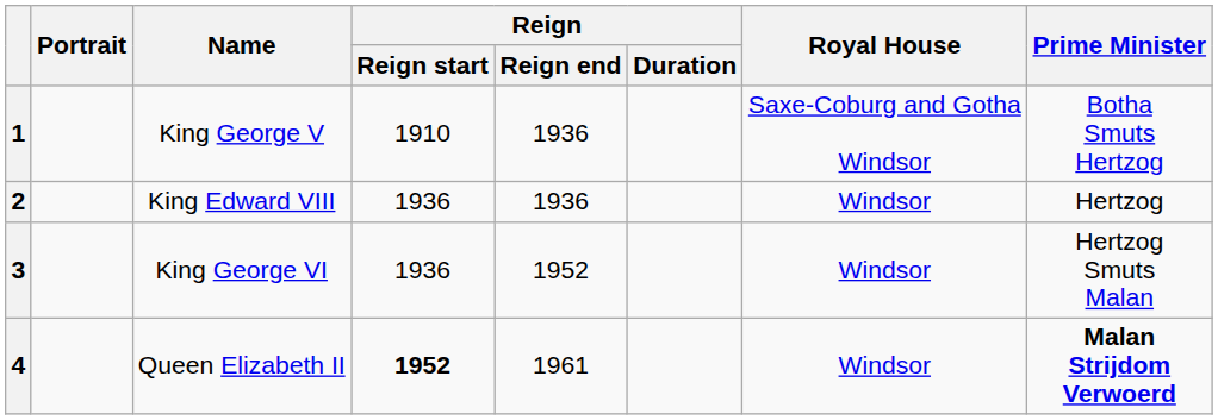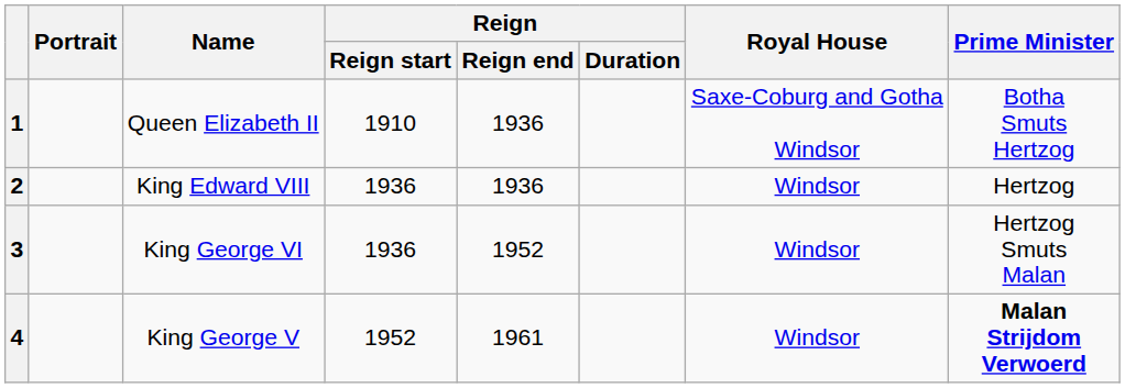 <table class="wikitable" style="font-size:100%;text-align:center">
 <tr>
 <th rowspan="2"></th>
 <th rowspan="2">Portrait</th>
 <th rowspan="2">Name<br></th>
 <th colspan="3">Reign</th>
 <th rowspan="2">Royal House</th>
 <th rowspan="2"><a href='#'>Prime Minister</a></th>
 </tr>
 <tr>
 <th>Reign start</th>
 <th>Reign end</th>
 <th>Duration</th>
 </tr>
 <tr>
 <th>1</th>
 <td></td>
-<td>King <a href='#'>George V</a><br></td>
+<td>Queen <a href='#'>Elizabeth II</a><br></td>
 <td> 1910</td>
 <td> 1936</td>
 <td></td>
 <td><a href='#'>Saxe-Coburg and Gotha</a><br> <br> <a href='#'>Windsor</a><br></td>
 <td><a href='#'>Botha</a><br><a href='#'>Smuts</a><br><a href='#'>Hertzog</a></td>
 </tr>
 <tr>
 <th>2</th>
 <td></td>
 <td>King <a href='#'>Edward VIII</a><br></td>
 <td> 1936</td>
 <td> 1936<br></td>
 <td></td>
 <td><a href='#'>Windsor</a></td>
 <td>Hertzog</td>
 </tr>
 <tr>
 <th>3</th>
 <td></td>
 <td>King <a href='#'>George VI</a><br></td>
 <td> 1936</td>
 <td> 1952</td>
 <td></td>
 <td><a href='#'>Windsor</a></td>
 <td>Hertzog<br>Smuts<br><a href='#'>Malan</a></td>
 </tr>
 <tr>
 <th>4</th>
 <td></td>
-<td>Queen <a href='#'>Elizabeth II</a><br></td>
-<td><strong> 1952</strong></td>
+<td>King <a href='#'>George V</a><br></td>
+<td> 1952</td>
 <td> 1961</td>
 <td></td>
 <td><a href='#'>Windsor</a></td>
 <td><strong>Malan<br><a href='#'>Strijdom</a><br><a href='#'>Verwoerd</a></strong></td>
 </tr>
 </table>
